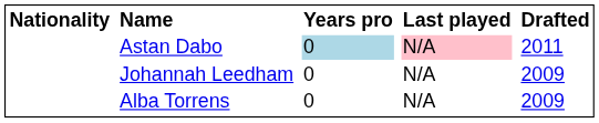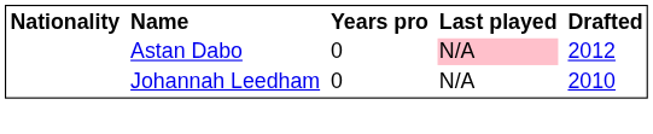 <table style="border:1px solid black;" border="0">
 <tr>
 <td><strong>Nationality</strong></td>
 <td></td>
 <td><strong>Name</strong></td>
 <td></td>
 <td><strong>Years pro</strong></td>
 <td></td>
 <td><strong>Last played</strong></td>
 <td></td>
 <td><strong>Drafted</strong></td>
 </tr>
 <tr>
 <td></td>
 <td></td>
 <td><a href='#'>Astan Dabo</a></td>
 <td></td>
-<td style="background: lightblue;">0</td>
+<td>0</td>
 <td></td>
 <td style="background: pink;">N/A</td>
 <td></td>
-<td><a href='#'>2011</a></td>
+<td><a href='#'>2012</a></td>
 </tr>
 <tr>
 <td></td>
 <td></td>
 <td><a href='#'>Johannah Leedham</a></td>
 <td></td>
 <td>0</td>
 <td></td>
 <td>N/A</td>
 <td></td>
-<td><a href='#'>2009</a></td>
-</tr>
-<tr>
-<td></td>
-<td></td>
-<td><a href='#'>Alba Torrens</a></td>
-<td></td>
-<td>0</td>
-<td></td>
-<td>N/A</td>
-<td></td>
-<td><a href='#'>2009</a></td>
+<td><a href='#'>2010</a></td>
 </tr>
 </table>
